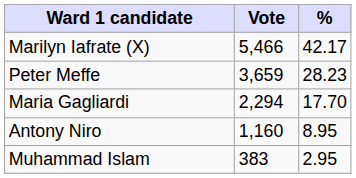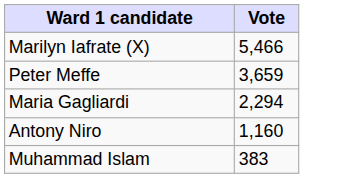 <table class="wikitable">
 <tr>
 <th style="background:#ddf; width:200px;">Ward 1 candidate </th>
 <th style="background:#ddf; width:50px;">Vote</th>
-<th style="background:#ddf; width:30px;">%</th>
 </tr>
 <tr>
 <td>Marilyn Iafrate (X)</td>
 <td>5,466</td>
-<td>42.17</td>
 </tr>
 <tr>
 <td>Peter Meffe</td>
 <td>3,659</td>
-<td>28.23</td>
 </tr>
 <tr>
 <td>Maria Gagliardi</td>
 <td>2,294</td>
-<td>17.70</td>
 </tr>
 <tr>
 <td>Antony Niro</td>
 <td>1,160</td>
-<td>8.95</td>
 </tr>
 <tr>
 <td>Muhammad Islam</td>
 <td>383</td>
-<td>2.95</td>
 </tr>
 </table>
